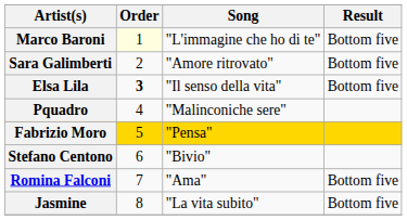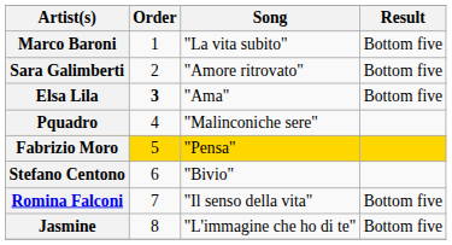 <table class="wikitable plainrowheaders sortable">
 <tr>
 </tr>
 <tr>
 <th>Artist(s)</th>
 <th>Order</th>
 <th>Song</th>
 <th>Result</th>
 </tr>
 <tr>
 <th scope="row">Marco Baroni</th>
-<td style="background: lightyellow; text-align:center;">1</td>
-<td>"L'immagine che ho di te"</td>
+<td style="text-align:center;">1</td>
+<td>"La vita subito"</td>
 <td style="text-align:center;">Bottom five</td>
 </tr>
 <tr>
 <th scope="row">Sara Galimberti</th>
 <td style="text-align:center;">2</td>
 <td>"Amore ritrovato"</td>
 <td style="text-align:center;">Bottom five</td>
 </tr>
 <tr>
 <th scope="row">Elsa Lila</th>
 <td style="text-align:center;"><strong>3</strong></td>
-<td>"Il senso della vita"</td>
+<td>"Ama"</td>
 <td style="text-align:center;">Bottom five</td>
 </tr>
 <tr>
 <th scope="row">Pquadro</th>
 <td style="text-align:center;">4</td>
 <td>"Malinconiche sere"</td>
 <td style="text-align:center;"></td>
 </tr>
 <tr style="background:gold;">
 <th scope="row">Fabrizio Moro</th>
 <td style="text-align:center;">5</td>
 <td>"Pensa"</td>
 <td style="text-align:center;"></td>
 </tr>
 <tr>
 <th scope="row">Stefano Centono</th>
 <td style="text-align:center;">6</td>
 <td>"Bivio"</td>
 <td style="text-align:center;"></td>
 </tr>
 <tr>
 <th scope="row"><a href='#'>Romina Falconi</a></th>
 <td style="text-align:center;">7</td>
-<td>"Ama"</td>
+<td>"Il senso della vita"</td>
 <td style="text-align:center;">Bottom five</td>
 </tr>
 <tr>
 <th scope="row">Jasmine</th>
 <td style="text-align:center;">8</td>
-<td>"La vita subito"</td>
+<td>"L'immagine che ho di te"</td>
 <td style="text-align:center;">Bottom five</td>
 </tr>
 <tr>
 </tr>
 </table>
